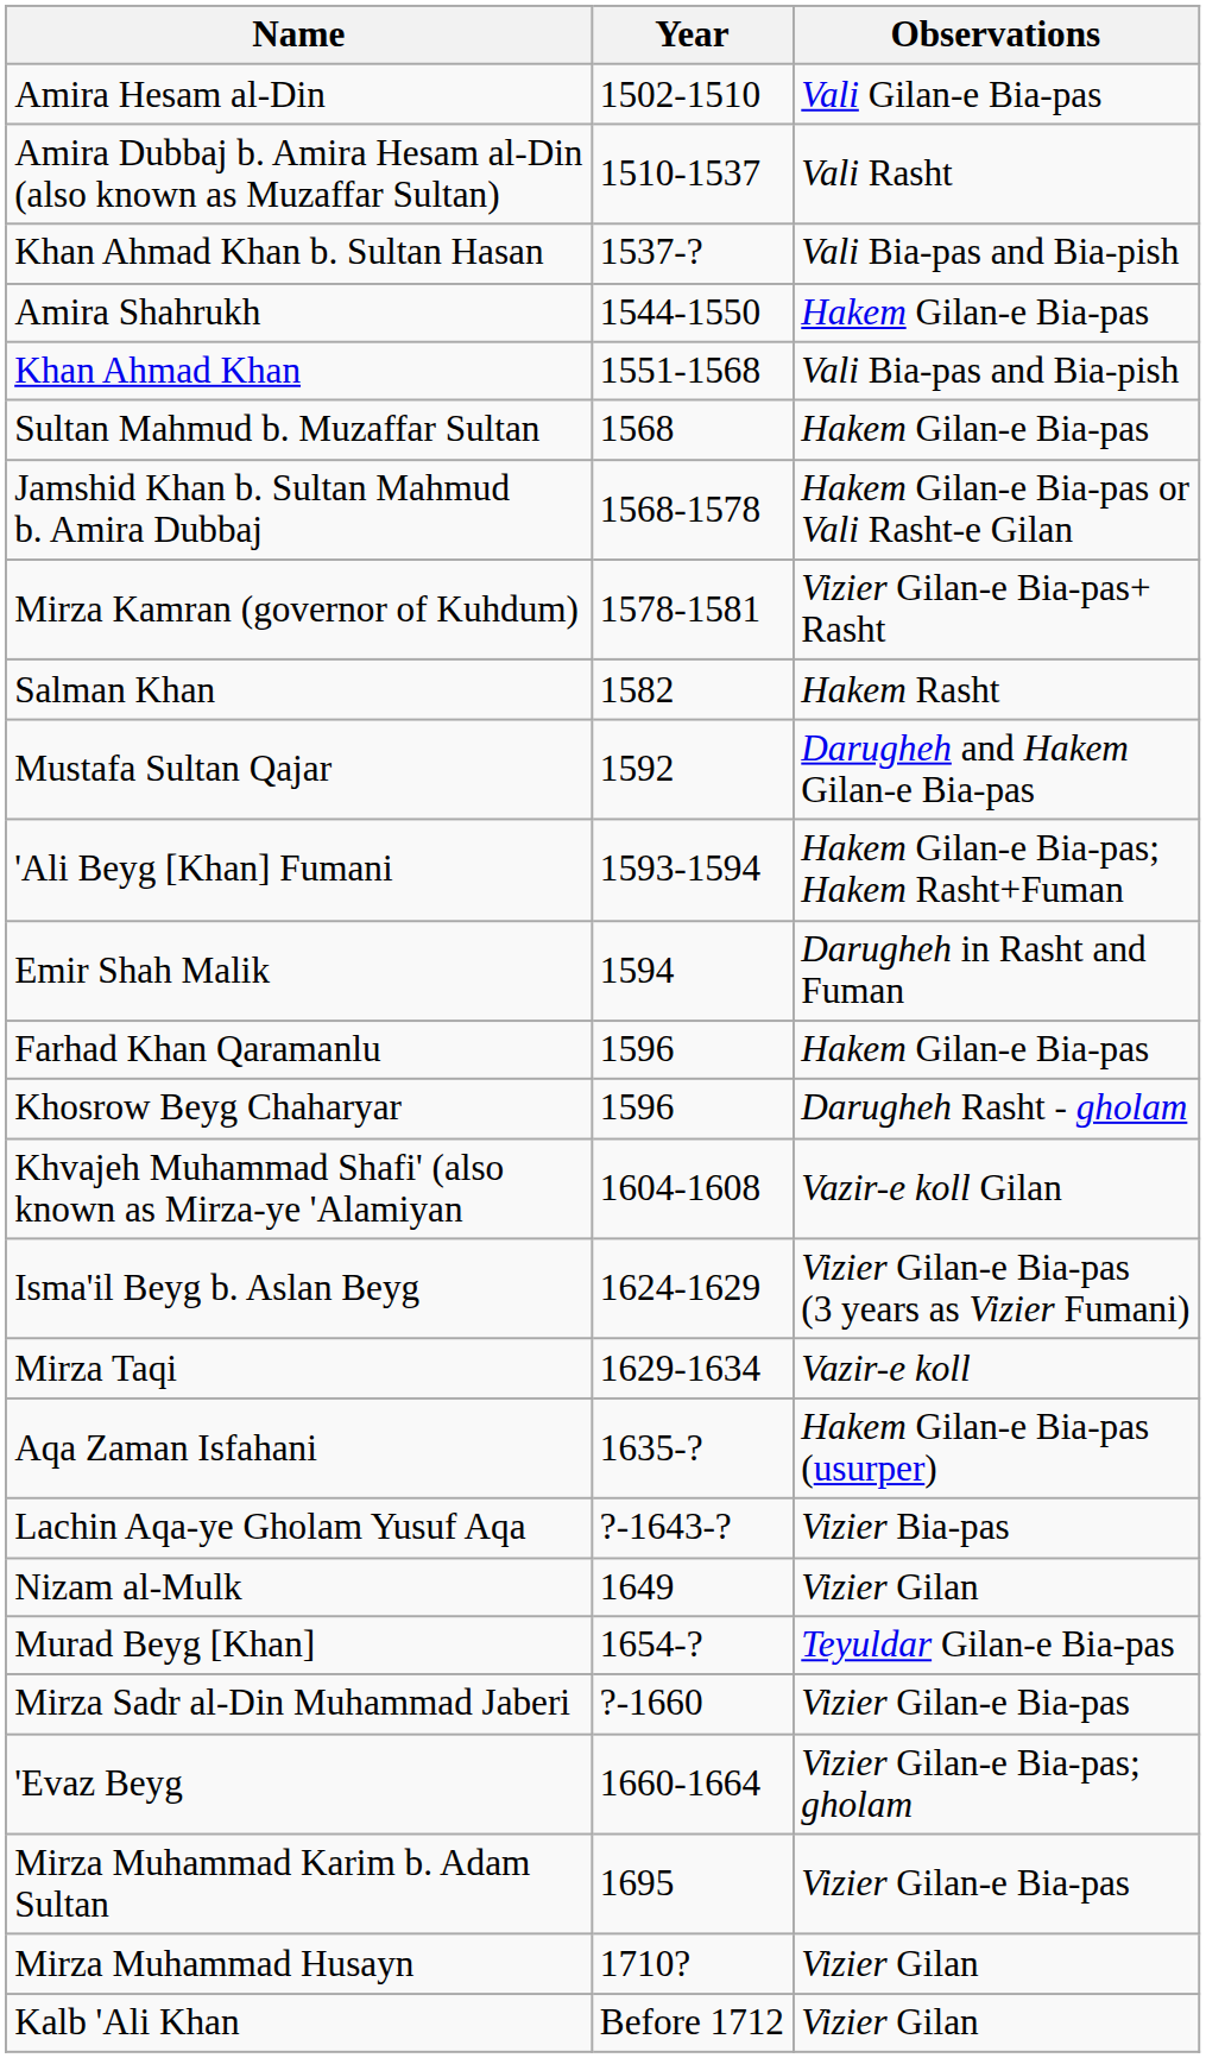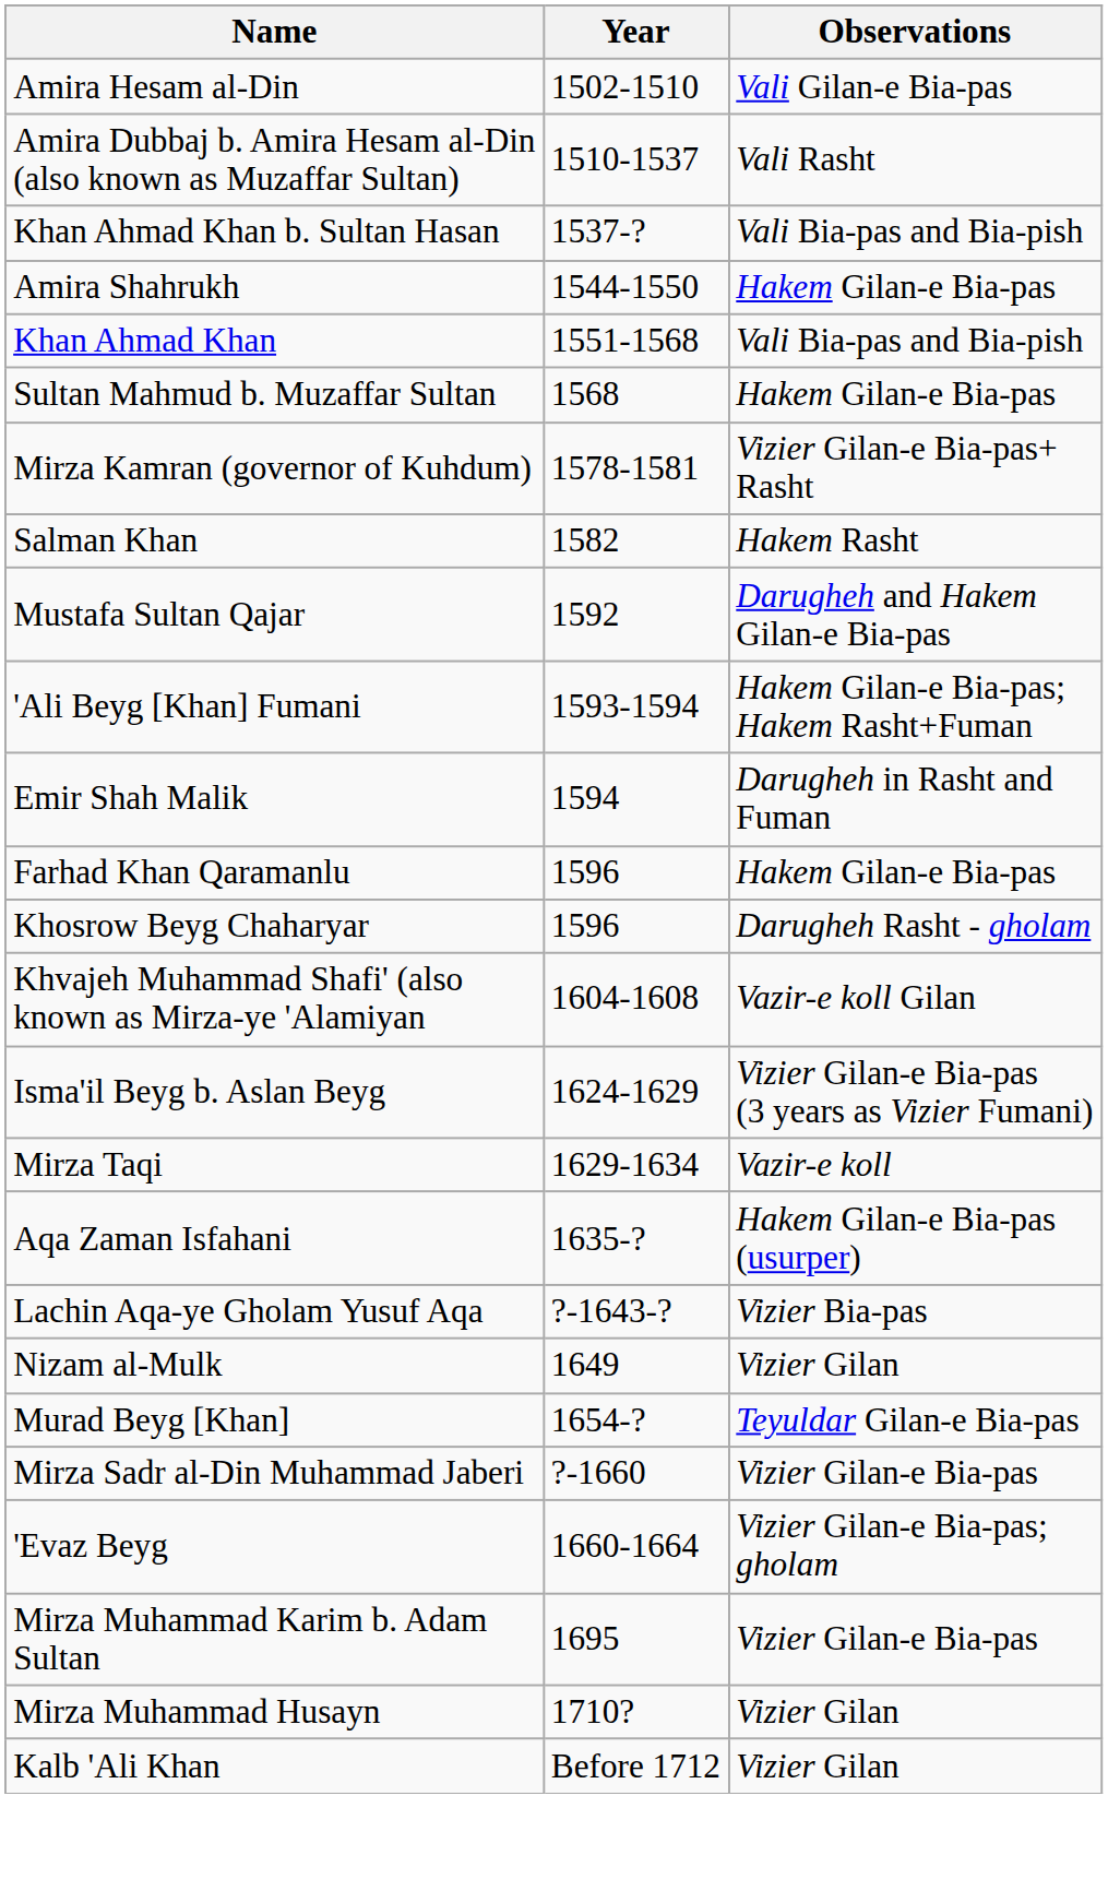 <table class="wikitable">
 <tr>
 <th>Name</th>
 <th>Year</th>
 <th>Observations</th>
 </tr>
 <tr>
 <td>Amira Hesam al-Din</td>
 <td>1502-1510</td>
 <td><em><a href='#'>Vali</a></em> Gilan-e Bia-pas</td>
 </tr>
 <tr>
 <td>Amira Dubbaj b. Amira Hesam al-Din<br>(also known as Muzaffar Sultan)</td>
 <td>1510-1537</td>
 <td><em>Vali</em> Rasht</td>
 </tr>
 <tr>
 <td>Khan Ahmad Khan b. Sultan Hasan</td>
 <td>1537-?</td>
 <td><em>Vali</em> Bia-pas and Bia-pish</td>
 </tr>
 <tr>
 <td>Amira Shahrukh</td>
 <td>1544-1550</td>
 <td><em><a href='#'>Hakem</a></em> Gilan-e Bia-pas</td>
 </tr>
 <tr>
 <td><a href='#'>Khan Ahmad Khan</a></td>
 <td>1551-1568</td>
 <td><em>Vali</em> Bia-pas and Bia-pish</td>
 </tr>
 <tr>
 <td>Sultan Mahmud b. Muzaffar Sultan</td>
 <td>1568</td>
 <td><em>Hakem</em> Gilan-e Bia-pas</td>
-</tr>
-<tr>
-<td>Jamshid Khan b. Sultan Mahmud<br>b. Amira Dubbaj</td>
-<td>1568-1578</td>
-<td><em>Hakem</em> Gilan-e Bia-pas or<br><em>Vali</em> Rasht-e Gilan</td>
 </tr>
 <tr>
 <td>Mirza Kamran (governor of Kuhdum)</td>
 <td>1578-1581</td>
 <td><em>Vizier</em> Gilan-e Bia-pas+<br>Rasht</td>
 </tr>
 <tr>
 <td>Salman Khan</td>
 <td>1582</td>
 <td><em>Hakem</em> Rasht</td>
 </tr>
 <tr>
 <td>Mustafa Sultan Qajar</td>
 <td>1592</td>
 <td><em><a href='#'>Darugheh</a></em> and <em>Hakem</em><br>Gilan-e Bia-pas</td>
 </tr>
 <tr>
 <td>'Ali Beyg [Khan] Fumani</td>
 <td>1593-1594</td>
 <td><em>Hakem</em> Gilan-e Bia-pas;<br><em>Hakem</em> Rasht+Fuman</td>
 </tr>
 <tr>
 <td>Emir Shah Malik</td>
 <td>1594</td>
 <td><em>Darugheh</em> in Rasht and<br>Fuman</td>
 </tr>
 <tr>
 <td>Farhad Khan Qaramanlu</td>
 <td>1596</td>
 <td><em>Hakem</em> Gilan-e Bia-pas</td>
 </tr>
 <tr>
 <td>Khosrow Beyg Chaharyar</td>
 <td>1596</td>
 <td><em>Darugheh</em> Rasht - <em><a href='#'>gholam</a></em></td>
 </tr>
 <tr>
 <td>Khvajeh Muhammad Shafi' (also<br>known as Mirza-ye 'Alamiyan</td>
 <td>1604-1608</td>
 <td><em>Vazir-e koll</em> Gilan</td>
 </tr>
 <tr>
 <td>Isma'il Beyg b. Aslan Beyg</td>
 <td>1624-1629</td>
 <td><em>Vizier</em> Gilan-e Bia-pas<br>(3 years as <em>Vizier</em> Fumani)</td>
 </tr>
 <tr>
 <td>Mirza Taqi</td>
 <td>1629-1634</td>
 <td><em>Vazir-e koll</em></td>
 </tr>
 <tr>
 <td>Aqa Zaman Isfahani</td>
 <td>1635-?</td>
 <td><em>Hakem</em> Gilan-e Bia-pas<br>(<a href='#'>usurper</a>)</td>
 </tr>
 <tr>
 <td>Lachin Aqa-ye Gholam Yusuf Aqa</td>
 <td>?-1643-?</td>
 <td><em>Vizier</em> Bia-pas</td>
 </tr>
 <tr>
 <td>Nizam al-Mulk</td>
 <td>1649</td>
 <td><em>Vizier</em> Gilan</td>
 </tr>
 <tr>
 <td>Murad Beyg [Khan]</td>
 <td>1654-?</td>
 <td><em><a href='#'>Teyuldar</a></em> Gilan-e Bia-pas</td>
 </tr>
 <tr>
 <td>Mirza Sadr al-Din Muhammad Jaberi</td>
 <td>?-1660</td>
 <td><em>Vizier</em> Gilan-e Bia-pas</td>
 </tr>
 <tr>
 <td>'Evaz Beyg</td>
 <td>1660-1664</td>
 <td><em>Vizier</em> Gilan-e Bia-pas;<br><em>gholam</em></td>
 </tr>
 <tr>
 <td>Mirza Muhammad Karim b. Adam<br>Sultan</td>
 <td>1695</td>
 <td><em>Vizier</em> Gilan-e Bia-pas</td>
 </tr>
 <tr>
 <td>Mirza Muhammad Husayn</td>
 <td>1710?</td>
 <td><em>Vizier</em> Gilan</td>
 </tr>
 <tr>
 <td>Kalb 'Ali Khan</td>
 <td>Before 1712</td>
 <td><em>Vizier</em> Gilan</td>
 </tr>
 </table>
